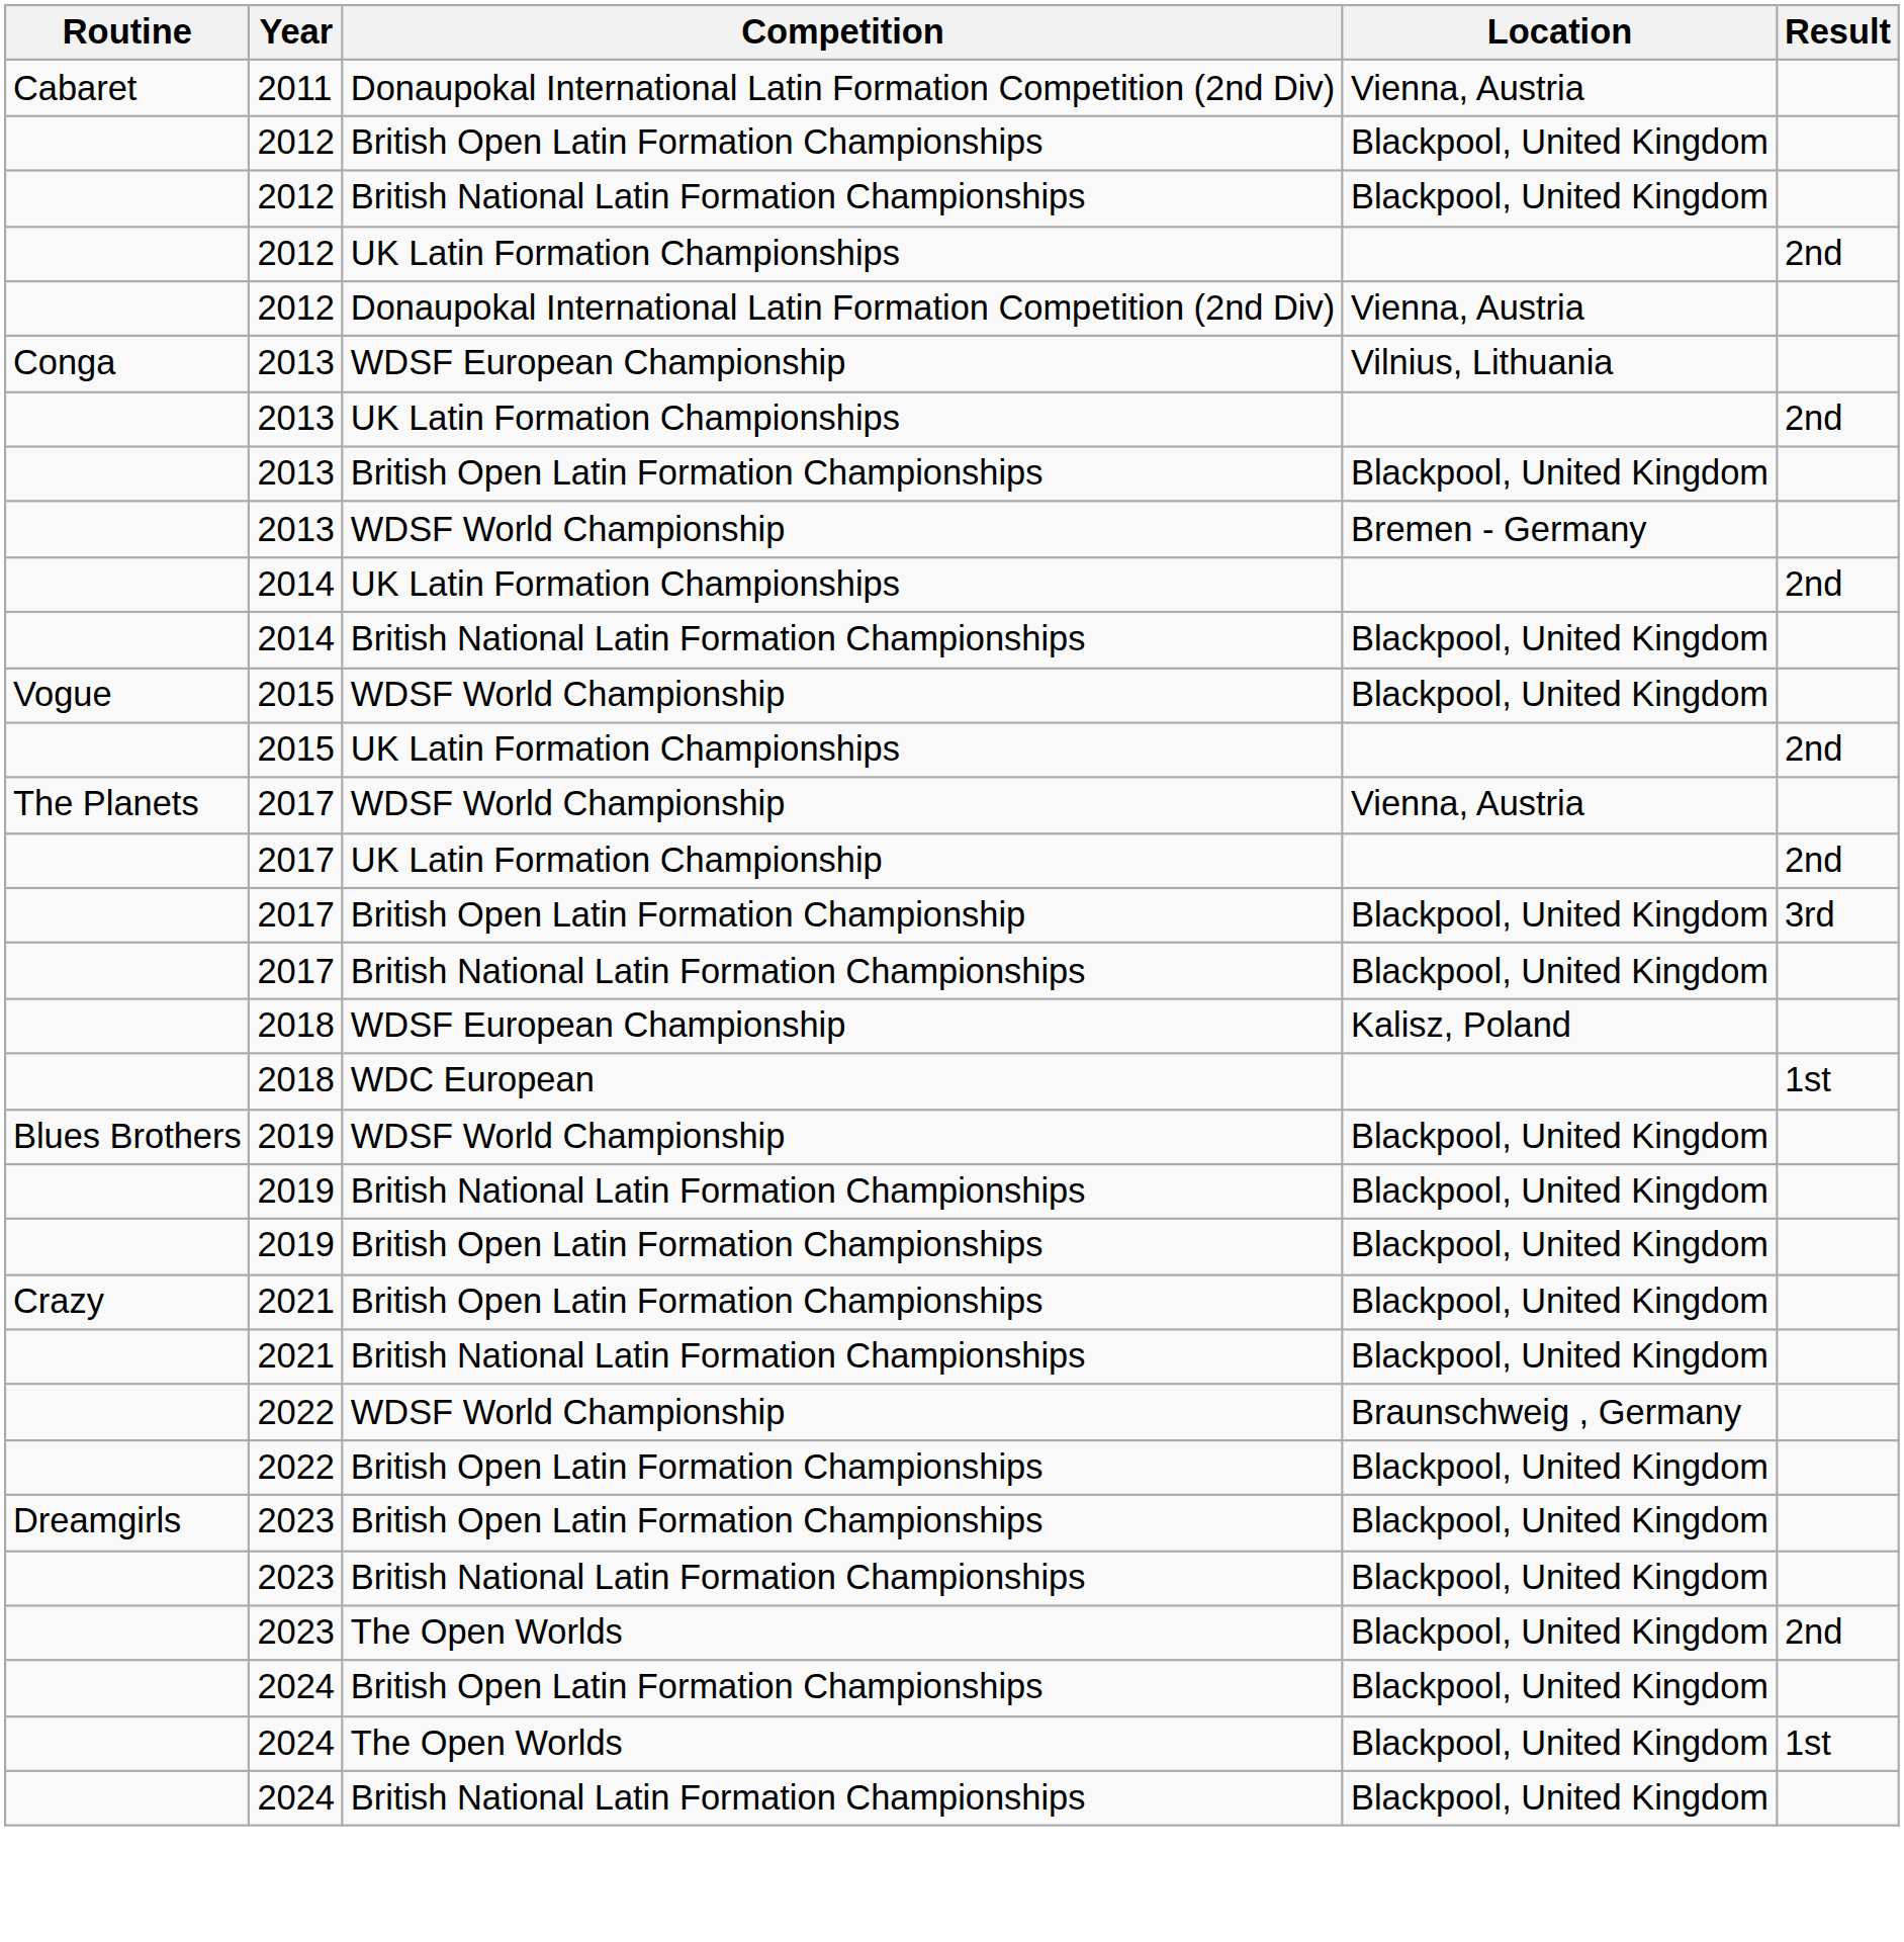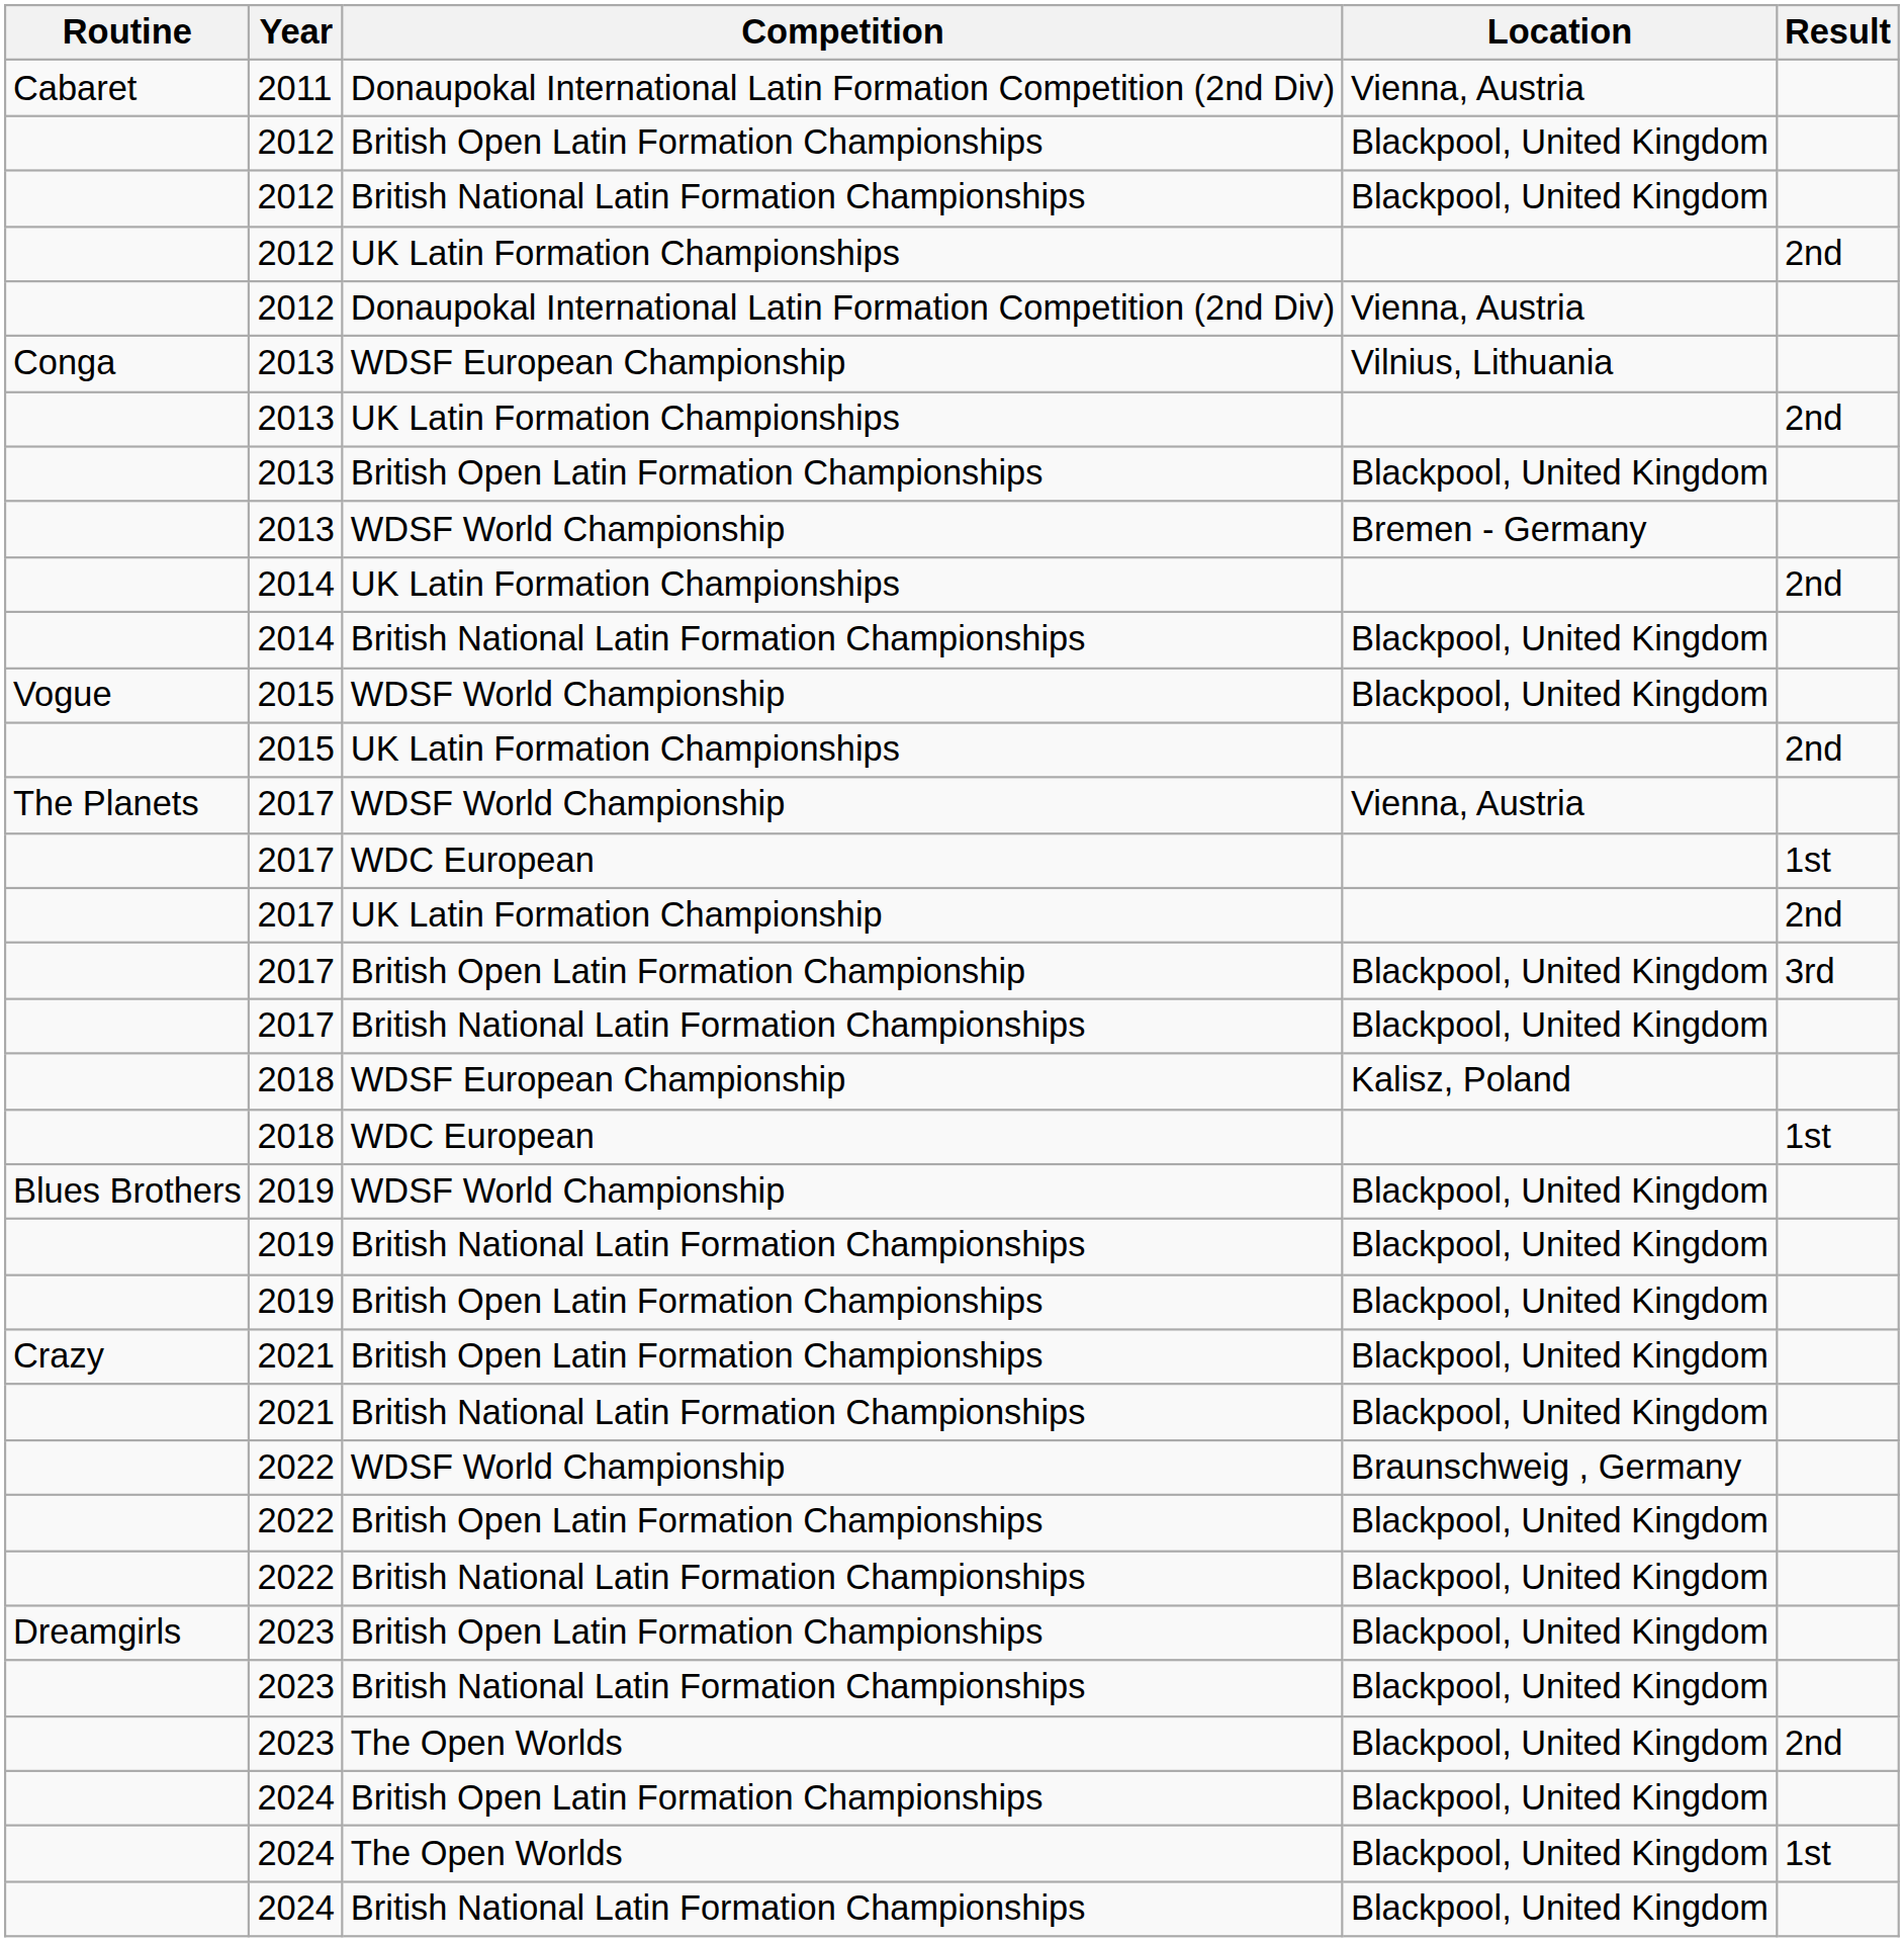 <table class="wikitable">
 <tr>
 <th>Routine</th>
 <th>Year</th>
 <th>Competition</th>
 <th>Location</th>
 <th>Result</th>
 </tr>
 <tr>
 <td>Cabaret</td>
 <td>2011</td>
 <td>Donaupokal International Latin Formation Competition (2nd Div)</td>
 <td>Vienna, Austria</td>
 <td></td>
 </tr>
 <tr>
 <td></td>
 <td>2012</td>
 <td>British Open Latin Formation Championships</td>
 <td>Blackpool, United Kingdom</td>
 <td></td>
 </tr>
 <tr>
 <td></td>
 <td>2012</td>
 <td>British National Latin Formation Championships</td>
 <td>Blackpool, United Kingdom</td>
 <td></td>
 </tr>
 <tr>
 <td></td>
 <td>2012</td>
 <td>UK Latin Formation Championships</td>
 <td></td>
 <td>2nd</td>
 </tr>
 <tr>
 <td></td>
 <td>2012</td>
 <td>Donaupokal International Latin Formation Competition (2nd Div)</td>
 <td>Vienna, Austria</td>
 <td></td>
 </tr>
 <tr>
 <td>Conga</td>
 <td>2013</td>
 <td>WDSF European Championship</td>
 <td>Vilnius, Lithuania</td>
 <td></td>
 </tr>
 <tr>
 <td></td>
 <td>2013</td>
 <td>UK Latin Formation Championships</td>
 <td></td>
 <td>2nd</td>
 </tr>
 <tr>
 <td></td>
 <td>2013</td>
 <td>British Open Latin Formation Championships</td>
 <td>Blackpool, United Kingdom</td>
 <td></td>
 </tr>
 <tr>
 <td></td>
 <td>2013</td>
 <td>WDSF World Championship</td>
 <td>Bremen - Germany</td>
 <td></td>
 </tr>
 <tr>
 <td></td>
 <td>2014</td>
 <td>UK Latin Formation Championships</td>
 <td></td>
 <td>2nd</td>
 </tr>
 <tr>
 <td></td>
 <td>2014</td>
 <td>British National Latin Formation Championships</td>
 <td>Blackpool, United Kingdom</td>
 <td></td>
 </tr>
 <tr>
 <td>Vogue</td>
 <td>2015</td>
 <td>WDSF World Championship</td>
 <td>Blackpool, United Kingdom</td>
 <td></td>
 </tr>
 <tr>
 <td></td>
 <td>2015</td>
 <td>UK Latin Formation Championships</td>
 <td></td>
 <td>2nd</td>
 </tr>
 <tr>
 <td>The Planets</td>
 <td>2017</td>
 <td>WDSF World Championship</td>
 <td>Vienna, Austria</td>
 <td></td>
 </tr>
 <tr>
 <td></td>
 <td>2017</td>
+<td>WDC European</td>
+<td></td>
+<td>1st</td>
+</tr>
+<tr>
+<td></td>
+<td>2017</td>
 <td>UK Latin Formation Championship</td>
 <td></td>
 <td>2nd</td>
 </tr>
 <tr>
 <td></td>
 <td>2017</td>
 <td>British Open Latin Formation Championship</td>
 <td>Blackpool, United Kingdom</td>
 <td>3rd</td>
 </tr>
 <tr>
 <td></td>
 <td>2017</td>
 <td>British National Latin Formation Championships</td>
 <td>Blackpool, United Kingdom</td>
 <td></td>
 </tr>
 <tr>
 <td></td>
 <td>2018</td>
 <td>WDSF European Championship</td>
 <td>Kalisz, Poland</td>
 <td></td>
 </tr>
 <tr>
 <td></td>
 <td>2018</td>
 <td>WDC European</td>
 <td></td>
 <td>1st</td>
 </tr>
 <tr>
 <td>Blues Brothers</td>
 <td>2019</td>
 <td>WDSF World Championship</td>
 <td>Blackpool, United Kingdom</td>
 <td></td>
 </tr>
 <tr>
 <td></td>
 <td>2019</td>
 <td>British National Latin Formation Championships</td>
 <td>Blackpool, United Kingdom</td>
 <td></td>
 </tr>
 <tr>
 <td></td>
 <td>2019</td>
 <td>British Open Latin Formation Championships</td>
 <td>Blackpool, United Kingdom</td>
 <td></td>
 </tr>
 <tr>
 <td>Crazy</td>
 <td>2021</td>
 <td>British Open Latin Formation Championships</td>
 <td>Blackpool, United Kingdom</td>
 <td></td>
 </tr>
 <tr>
 <td></td>
 <td>2021</td>
 <td>British National Latin Formation Championships</td>
 <td>Blackpool, United Kingdom</td>
 <td></td>
 </tr>
 <tr>
 <td></td>
 <td>2022</td>
 <td>WDSF World Championship</td>
 <td>Braunschweig , Germany</td>
 <td></td>
 </tr>
 <tr>
 <td></td>
 <td>2022</td>
 <td>British Open Latin Formation Championships</td>
 <td>Blackpool, United Kingdom</td>
 <td></td>
 </tr>
 <tr>
+<td></td>
+<td>2022</td>
+<td>British National Latin Formation Championships</td>
+<td>Blackpool, United Kingdom</td>
+<td></td>
+</tr>
+<tr>
 <td>Dreamgirls</td>
 <td>2023</td>
 <td>British Open Latin Formation Championships</td>
 <td>Blackpool, United Kingdom</td>
 <td></td>
 </tr>
 <tr>
 <td></td>
 <td>2023</td>
 <td>British National Latin Formation Championships</td>
 <td>Blackpool, United Kingdom</td>
 <td></td>
 </tr>
 <tr>
 <td></td>
 <td>2023</td>
 <td>The Open Worlds</td>
 <td>Blackpool, United Kingdom</td>
 <td>2nd</td>
 </tr>
 <tr>
 <td></td>
 <td>2024</td>
 <td>British Open Latin Formation Championships</td>
 <td>Blackpool, United Kingdom</td>
 <td></td>
 </tr>
 <tr>
 <td></td>
 <td>2024</td>
 <td>The Open Worlds</td>
 <td>Blackpool, United Kingdom</td>
 <td>1st</td>
 </tr>
 <tr>
 <td></td>
 <td>2024</td>
 <td>British National Latin Formation Championships</td>
 <td>Blackpool, United Kingdom</td>
 <td></td>
 </tr>
 </table>
